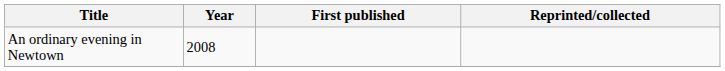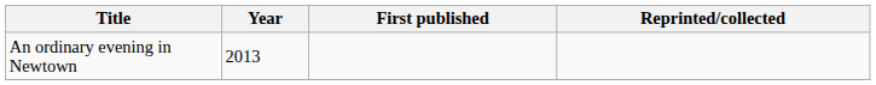 <table class='wikitable sortable' width='90%'>
 <tr>
 <th width=25%>Title</th>
 <th>Year</th>
 <th>First published</th>
 <th>Reprinted/collected</th>
 </tr>
 <tr>
 <td>An ordinary evening in Newtown</td>
-<td>2008</td>
+<td>2013</td>
 <td></td>
 <td></td>
 </tr>
 <tr>
 </tr>
 </table>
